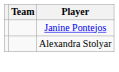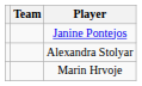 <table class="wikitable sortable" style="text-align:center">
 <tr>
 <th></th>
 <th>Team</th>
 <th>Player</th>
 </tr>
 <tr>
 <td></td>
 <td align=left></td>
 <td><a href='#'>Janine Pontejos</a></td>
 </tr>
 <tr>
 <td></td>
 <td align=left></td>
 <td>Alexandra Stolyar</td>
 </tr>
+<tr>
+<td></td>
+<td align=left></td>
+<td>Marin Hrvoje</td>
+</tr>
 </table>
